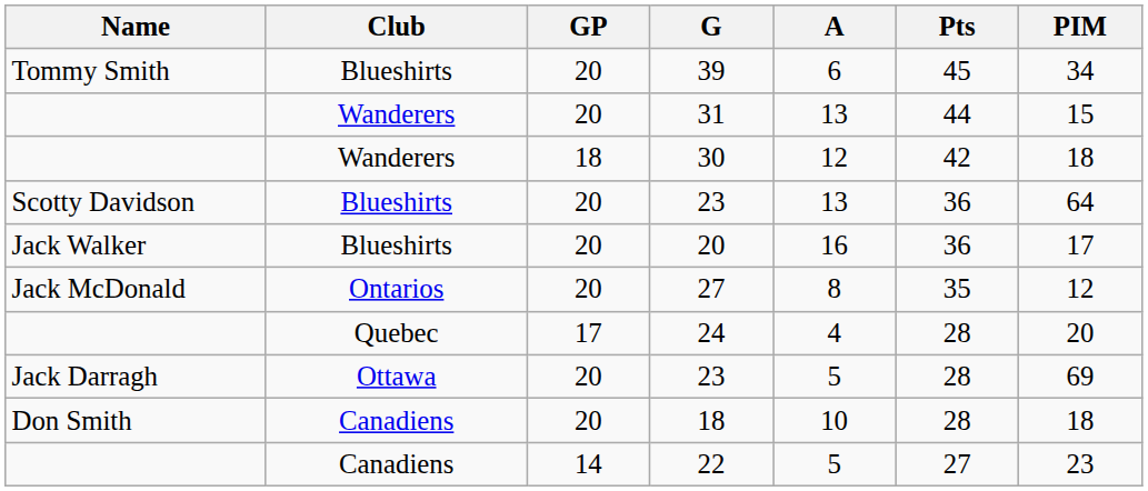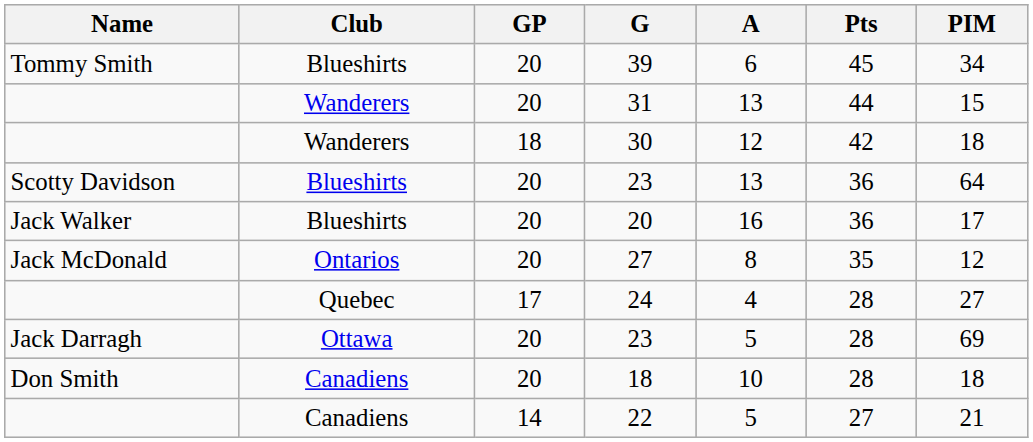 <table class="wikitable" style="text-align:center;">
 <tr>
 <th style="width:9em">Name</th>
 <th style="width:9em">Club</th>
 <th style="width:4em">GP</th>
 <th style="width:4em">G</th>
 <th style="width:4em">A</th>
 <th style="width:4em">Pts</th>
 <th style="width:4em">PIM</th>
 </tr>
 <tr>
 <td align="left">Tommy Smith</td>
 <td>Blueshirts</td>
 <td>20</td>
 <td>39</td>
 <td>6</td>
 <td>45</td>
 <td>34</td>
 </tr>
 <tr>
 <td align="left"></td>
 <td><a href='#'>Wanderers</a></td>
 <td>20</td>
 <td>31</td>
 <td>13</td>
 <td>44</td>
 <td>15</td>
 </tr>
 <tr>
 <td align="left"></td>
 <td>Wanderers</td>
 <td>18</td>
 <td>30</td>
 <td>12</td>
 <td>42</td>
 <td>18</td>
 </tr>
 <tr>
 <td align="left">Scotty Davidson</td>
 <td><a href='#'>Blueshirts</a></td>
 <td>20</td>
 <td>23</td>
 <td>13</td>
 <td>36</td>
 <td>64</td>
 </tr>
 <tr>
 <td align="left">Jack Walker</td>
 <td>Blueshirts</td>
 <td>20</td>
 <td>20</td>
 <td>16</td>
 <td>36</td>
 <td>17</td>
 </tr>
 <tr>
 <td align="left">Jack McDonald</td>
 <td><a href='#'>Ontarios</a></td>
 <td>20</td>
 <td>27</td>
 <td>8</td>
 <td>35</td>
 <td>12</td>
 </tr>
 <tr>
 <td align="left"></td>
 <td>Quebec</td>
 <td>17</td>
 <td>24</td>
 <td>4</td>
 <td>28</td>
-<td>20</td>
+<td>27</td>
 </tr>
 <tr>
 <td align="left">Jack Darragh</td>
 <td><a href='#'>Ottawa</a></td>
 <td>20</td>
 <td>23</td>
 <td>5</td>
 <td>28</td>
 <td>69</td>
 </tr>
 <tr>
 <td align="left">Don Smith</td>
 <td><a href='#'>Canadiens</a></td>
 <td>20</td>
 <td>18</td>
 <td>10</td>
 <td>28</td>
 <td>18</td>
 </tr>
 <tr>
 <td align="left"></td>
 <td>Canadiens</td>
 <td>14</td>
 <td>22</td>
 <td>5</td>
 <td>27</td>
-<td>23</td>
+<td>21</td>
 </tr>
 </table>
